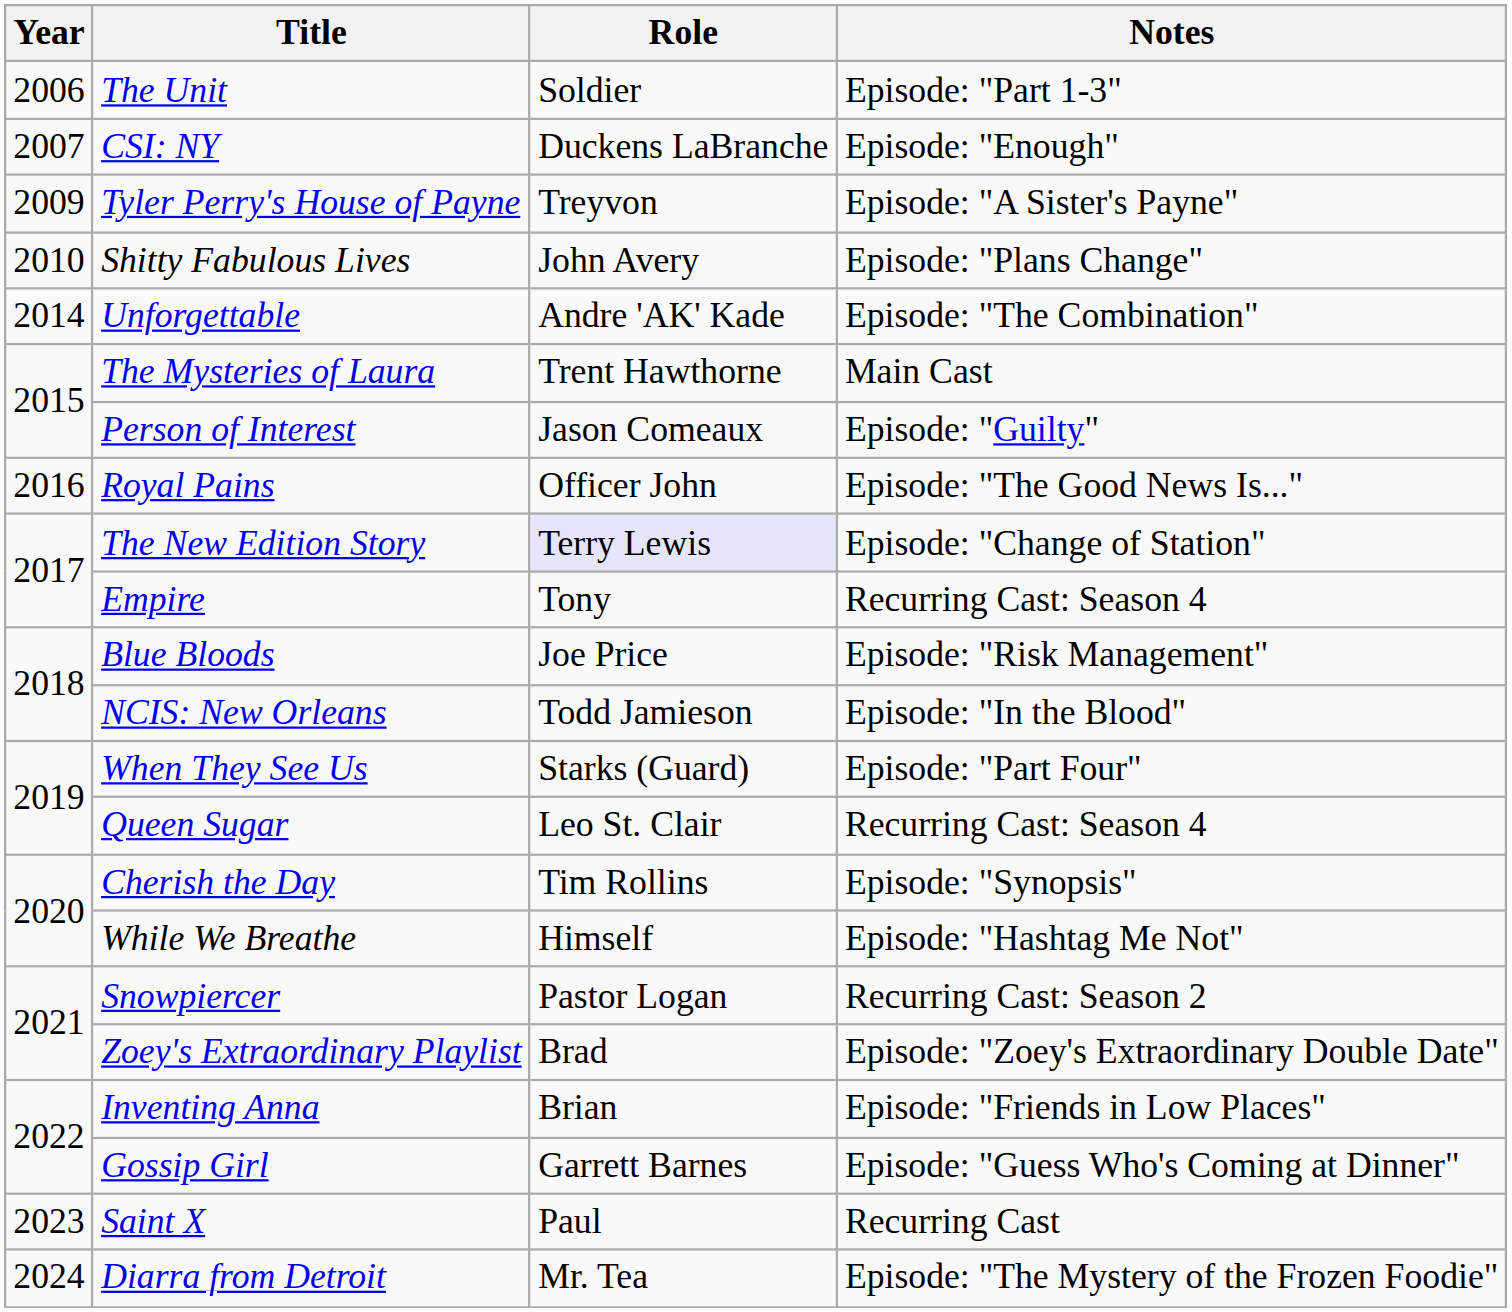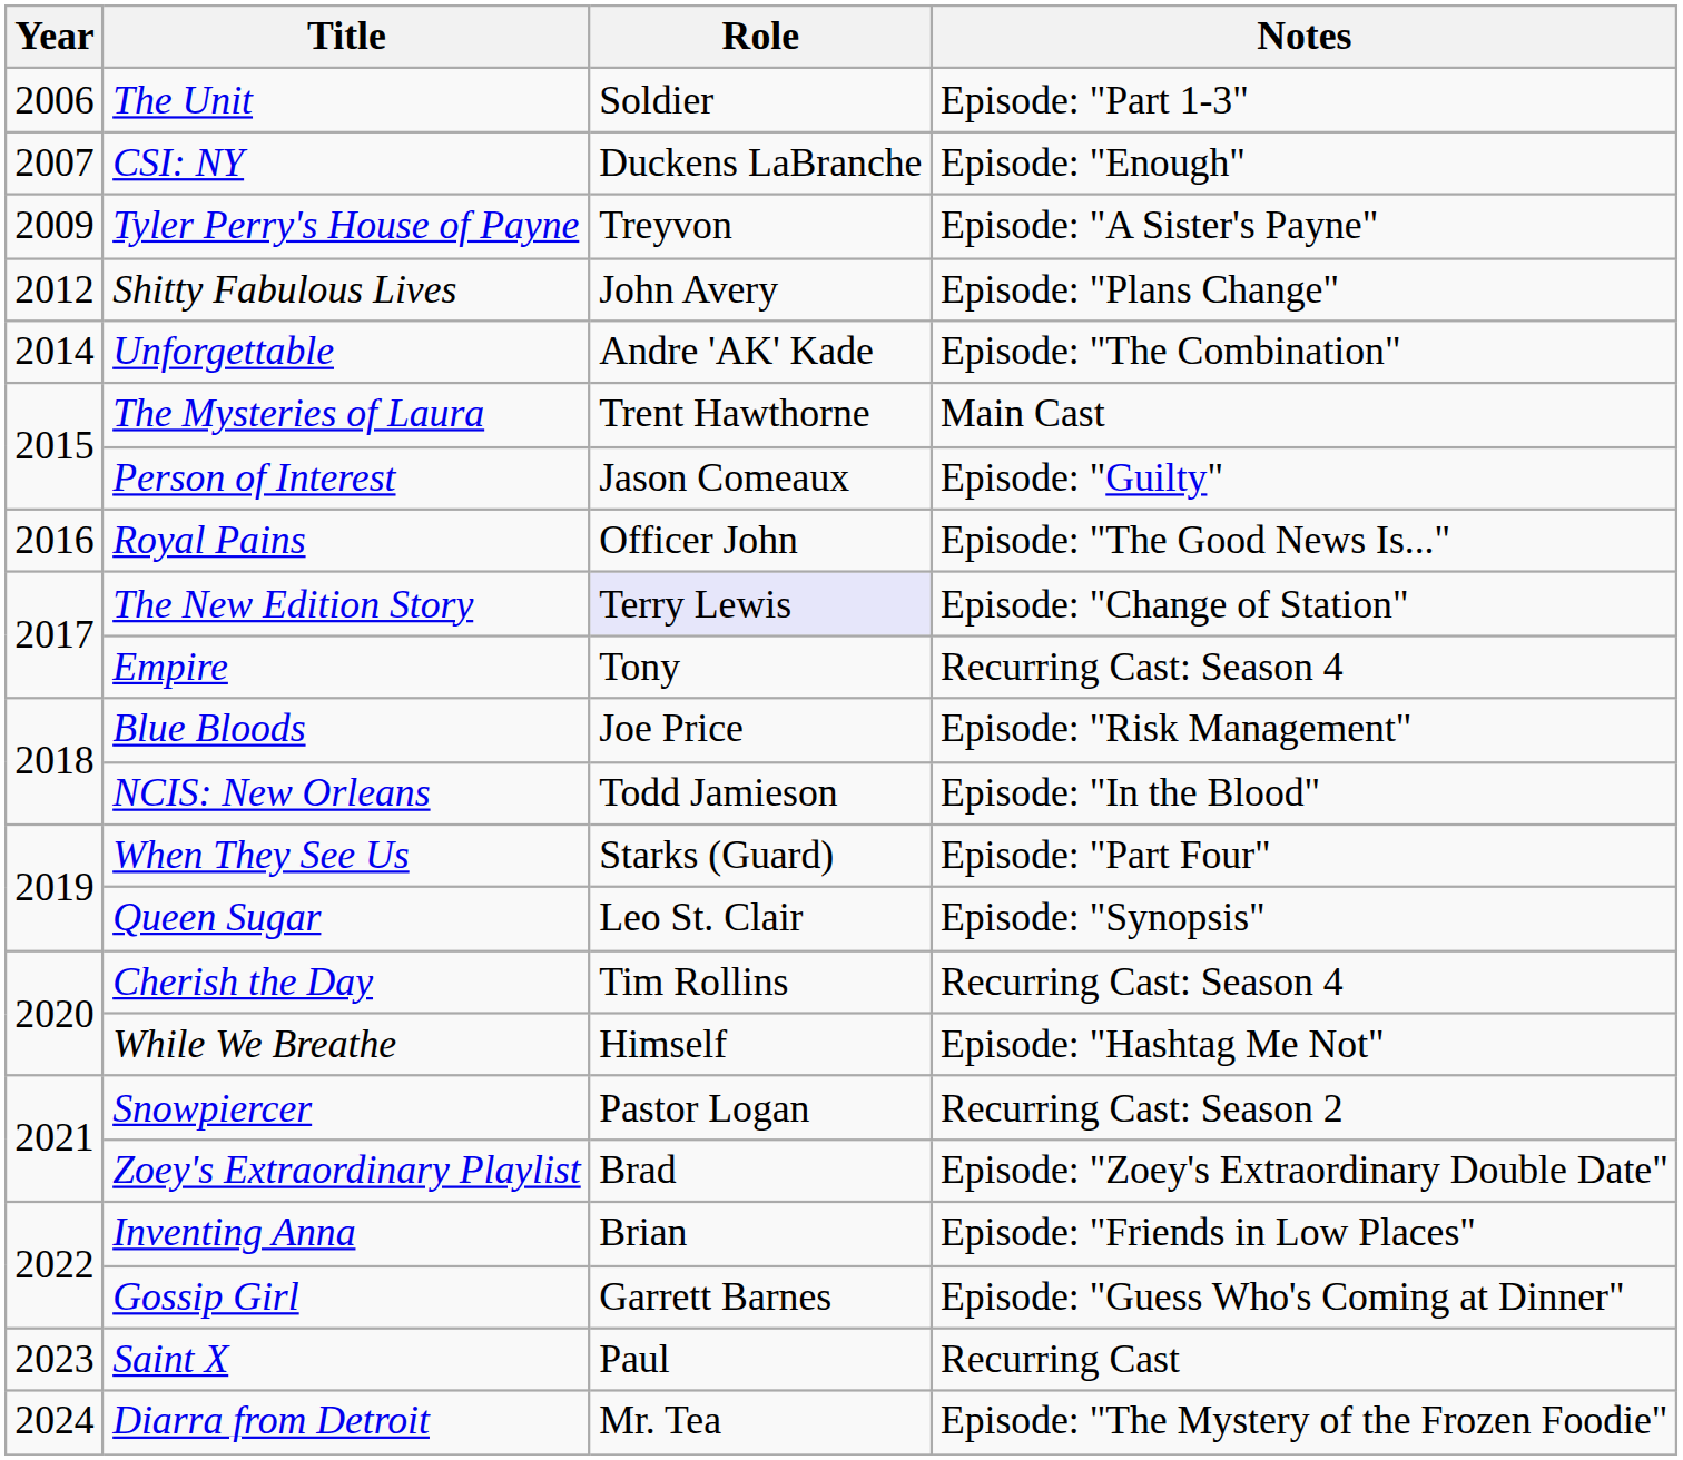 <table class="wikitable sortable">
 <tr>
 <th>Year</th>
 <th>Title</th>
 <th>Role</th>
 <th>Notes</th>
 </tr>
 <tr>
 <td>2006</td>
 <td><em><a href='#'>The Unit</a></em></td>
 <td>Soldier</td>
 <td>Episode: "Part 1-3"</td>
 </tr>
 <tr>
 <td>2007</td>
 <td><em><a href='#'>CSI: NY</a></em></td>
 <td>Duckens LaBranche</td>
 <td>Episode: "Enough"</td>
 </tr>
 <tr>
 <td>2009</td>
 <td><em><a href='#'>Tyler Perry's House of Payne</a></em></td>
 <td>Treyvon</td>
 <td>Episode: "A Sister's Payne"</td>
 </tr>
 <tr>
-<td>2010</td>
+<td>2012</td>
 <td><em>Shitty Fabulous Lives</em></td>
 <td>John Avery</td>
 <td>Episode: "Plans Change"</td>
 </tr>
 <tr>
 <td>2014</td>
 <td><em><a href='#'>Unforgettable</a></em></td>
 <td>Andre 'AK' Kade</td>
 <td>Episode: "The Combination"</td>
 </tr>
 <tr>
 <td rowspan="2">2015</td>
 <td><em><a href='#'>The Mysteries of Laura</a></em></td>
 <td>Trent Hawthorne</td>
 <td>Main Cast</td>
 </tr>
 <tr>
 <td><em><a href='#'>Person of Interest</a></em></td>
 <td>Jason Comeaux</td>
 <td>Episode: "<a href='#'>Guilty</a>"</td>
 </tr>
 <tr>
 <td>2016</td>
 <td><em><a href='#'>Royal Pains</a></em></td>
 <td>Officer John</td>
 <td>Episode: "The Good News Is..."</td>
 </tr>
 <tr>
 <td rowspan="2">2017</td>
 <td><em><a href='#'>The New Edition Story</a></em></td>
 <td style="background: lavender;">Terry Lewis</td>
 <td>Episode: "Change of Station"</td>
 </tr>
 <tr>
 <td><em><a href='#'>Empire</a></em></td>
 <td>Tony</td>
 <td>Recurring Cast: Season 4</td>
 </tr>
 <tr>
 <td rowspan="2">2018</td>
 <td><em><a href='#'>Blue Bloods</a></em></td>
 <td>Joe Price</td>
 <td>Episode: "Risk Management"</td>
 </tr>
 <tr>
 <td><em><a href='#'>NCIS: New Orleans</a></em></td>
 <td>Todd Jamieson</td>
 <td>Episode: "In the Blood"</td>
 </tr>
 <tr>
 <td rowspan="2">2019</td>
 <td><em><a href='#'>When They See Us</a></em></td>
 <td>Starks (Guard)</td>
 <td>Episode: "Part Four"</td>
 </tr>
 <tr>
 <td><em><a href='#'>Queen Sugar</a></em></td>
 <td>Leo St. Clair</td>
-<td>Recurring Cast: Season 4</td>
+<td>Episode: "Synopsis"</td>
 </tr>
 <tr>
 <td rowspan="2">2020</td>
 <td><em><a href='#'>Cherish the Day</a></em></td>
 <td>Tim Rollins</td>
-<td>Episode: "Synopsis"</td>
+<td>Recurring Cast: Season 4</td>
 </tr>
 <tr>
 <td><em>While We Breathe</em></td>
 <td>Himself</td>
 <td>Episode: "Hashtag Me Not"</td>
 </tr>
 <tr>
 <td rowspan="2">2021</td>
 <td><em><a href='#'>Snowpiercer</a></em></td>
 <td>Pastor Logan</td>
 <td>Recurring Cast: Season 2</td>
 </tr>
 <tr>
 <td><em><a href='#'>Zoey's Extraordinary Playlist</a></em></td>
 <td>Brad</td>
 <td>Episode: "Zoey's Extraordinary Double Date"</td>
 </tr>
 <tr>
 <td rowspan="2">2022</td>
 <td><em><a href='#'>Inventing Anna</a></em></td>
 <td>Brian</td>
 <td>Episode: "Friends in Low Places"</td>
 </tr>
 <tr>
 <td><em><a href='#'>Gossip Girl</a></em></td>
 <td>Garrett Barnes</td>
 <td>Episode: "Guess Who's Coming at Dinner"</td>
 </tr>
 <tr>
 <td>2023</td>
 <td><em><a href='#'>Saint X</a></em></td>
 <td>Paul</td>
 <td>Recurring Cast</td>
 </tr>
 <tr>
 <td>2024</td>
 <td><em><a href='#'>Diarra from Detroit</a></em></td>
 <td>Mr. Tea</td>
 <td>Episode: "The Mystery of the Frozen Foodie"</td>
 </tr>
 </table>
